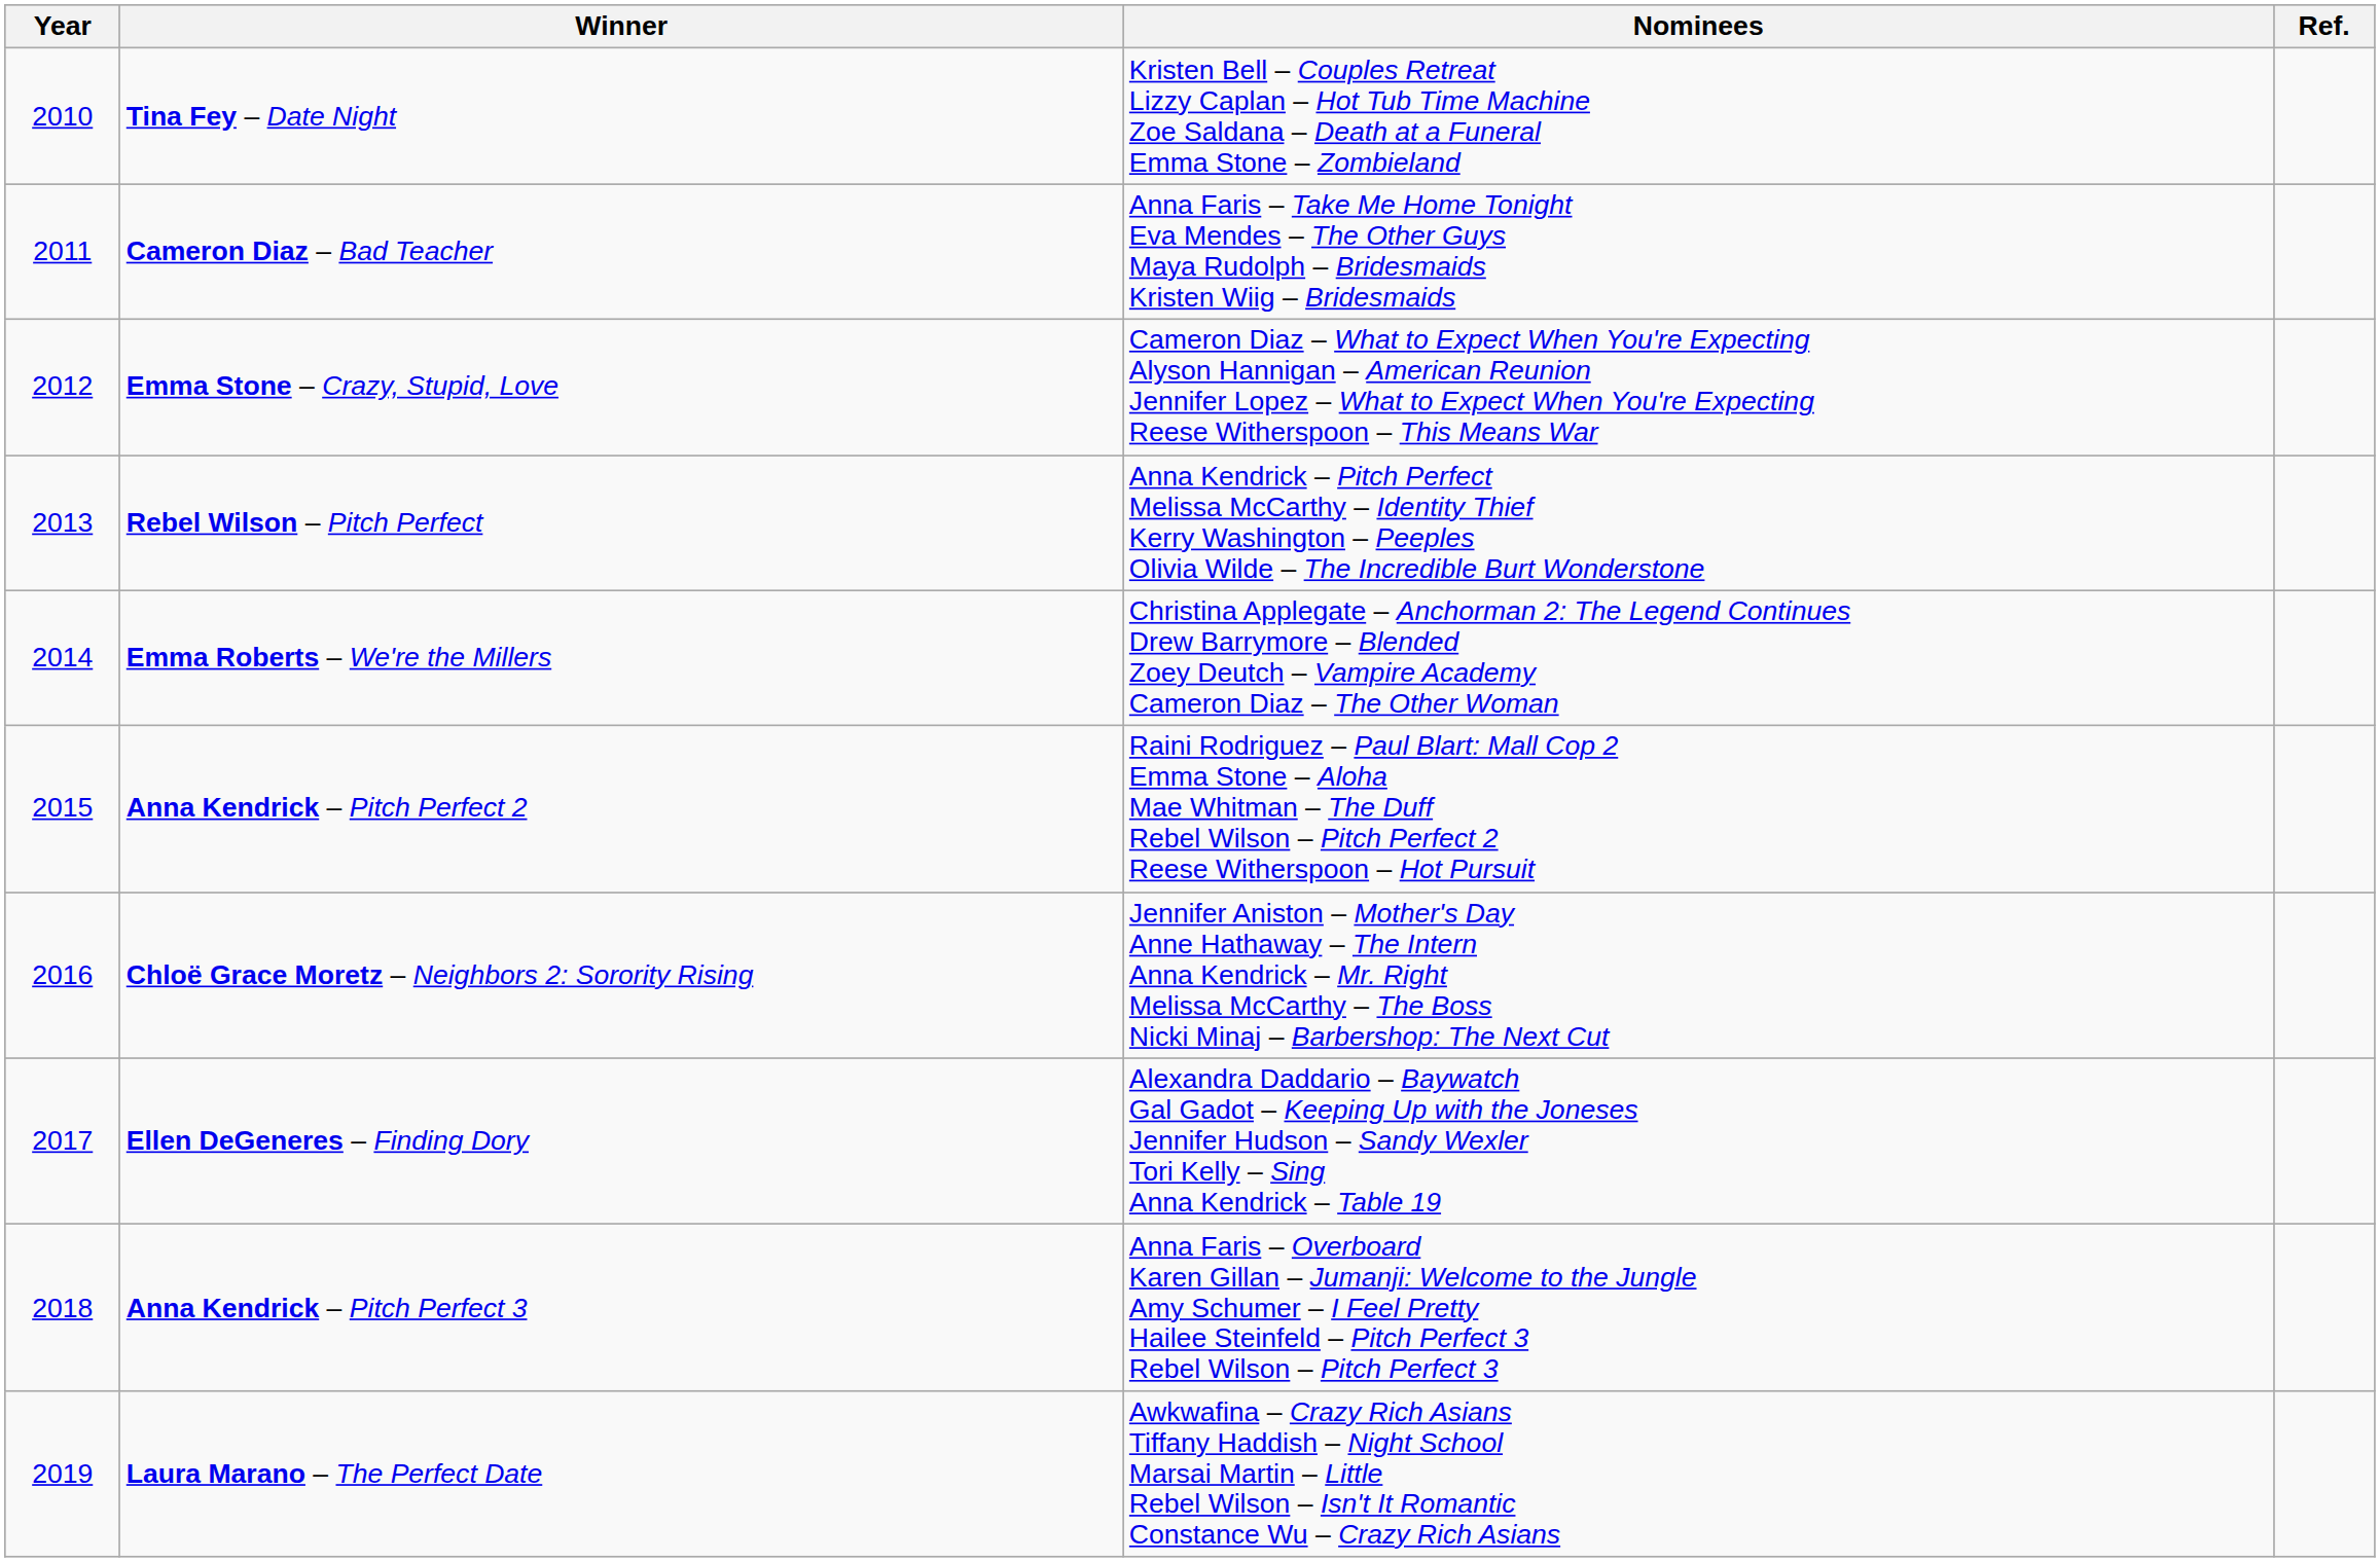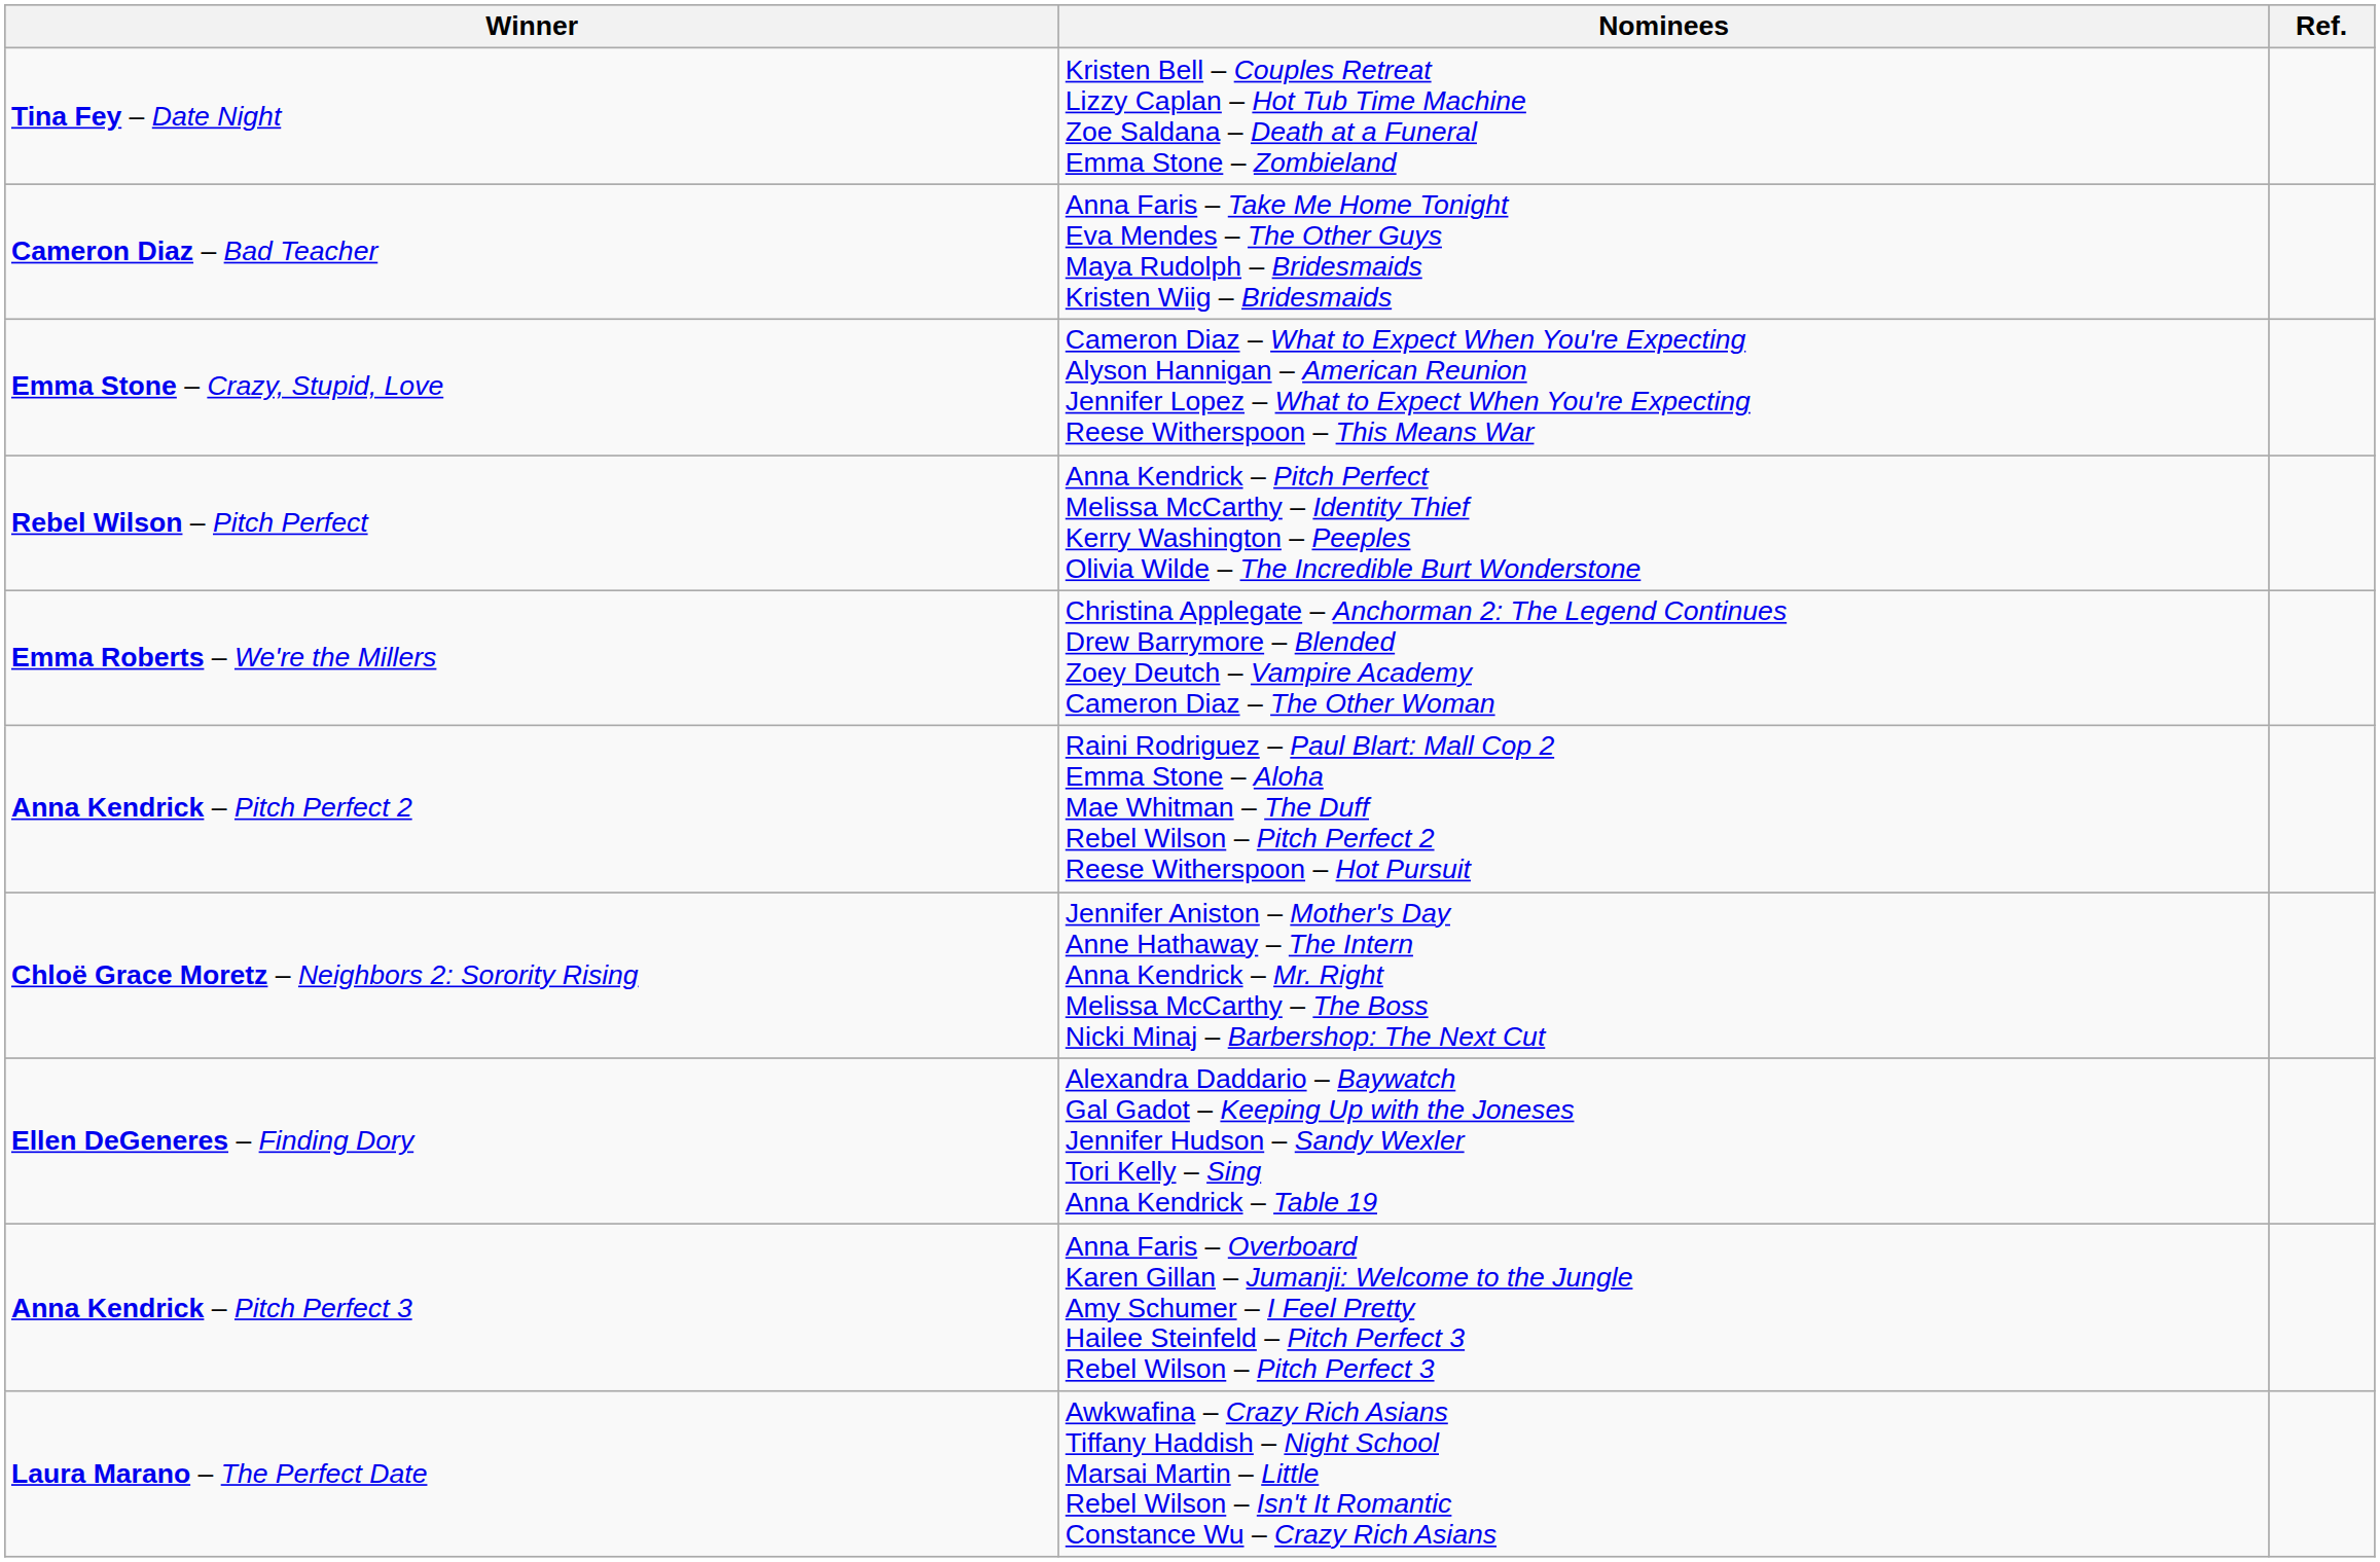 <table class="wikitable" width=70%>
 <tr>
-<th>Year</th>
 <th>Winner</th>
 <th>Nominees</th>
 <th>Ref.</th>
 </tr>
 <tr>
-<td align="center"><a href='#'>2010</a></td>
 <td><strong><a href='#'>Tina Fey</a></strong> – <em><a href='#'>Date Night</a></em></td>
 <td><a href='#'>Kristen Bell</a> – <em><a href='#'>Couples Retreat</a></em><br><a href='#'>Lizzy Caplan</a> – <em><a href='#'>Hot Tub Time Machine</a></em><br><a href='#'>Zoe Saldana</a> – <em><a href='#'>Death at a Funeral</a></em><br><a href='#'>Emma Stone</a> – <em><a href='#'>Zombieland</a></em></td>
 <td align="center"></td>
 </tr>
 <tr>
-<td align="center"><a href='#'>2011</a></td>
 <td><strong><a href='#'>Cameron Diaz</a></strong> – <em><a href='#'>Bad Teacher</a></em></td>
 <td><a href='#'>Anna Faris</a> – <em><a href='#'>Take Me Home Tonight</a></em><br><a href='#'>Eva Mendes</a> – <em><a href='#'>The Other Guys</a></em><br><a href='#'>Maya Rudolph</a> – <em><a href='#'>Bridesmaids</a></em><br><a href='#'>Kristen Wiig</a> – <em><a href='#'>Bridesmaids</a></em></td>
 <td align="center"></td>
 </tr>
 <tr>
-<td align="center"><a href='#'>2012</a></td>
 <td><strong><a href='#'>Emma Stone</a></strong> – <em><a href='#'>Crazy, Stupid, Love</a></em></td>
 <td><a href='#'>Cameron Diaz</a> – <em><a href='#'>What to Expect When You're Expecting</a></em><br><a href='#'>Alyson Hannigan</a> – <em><a href='#'>American Reunion</a></em><br><a href='#'>Jennifer Lopez</a> – <em><a href='#'>What to Expect When You're Expecting</a></em><br><a href='#'>Reese Witherspoon</a> – <em><a href='#'>This Means War</a></em></td>
 <td align="center"></td>
 </tr>
 <tr>
-<td align="center"><a href='#'>2013</a></td>
 <td><strong><a href='#'>Rebel Wilson</a></strong> – <em><a href='#'>Pitch Perfect</a></em></td>
 <td><a href='#'>Anna Kendrick</a> – <em><a href='#'>Pitch Perfect</a></em><br><a href='#'>Melissa McCarthy</a> – <em><a href='#'>Identity Thief</a></em><br><a href='#'>Kerry Washington</a> – <em><a href='#'>Peeples</a></em><br><a href='#'>Olivia Wilde</a> – <em><a href='#'>The Incredible Burt Wonderstone</a></em></td>
 <td align="center"></td>
 </tr>
 <tr>
-<td align="center"><a href='#'>2014</a></td>
 <td><strong><a href='#'>Emma Roberts</a></strong> – <em><a href='#'>We're the Millers</a></em></td>
 <td><a href='#'>Christina Applegate</a> – <em><a href='#'>Anchorman 2: The Legend Continues</a></em><br><a href='#'>Drew Barrymore</a> – <em><a href='#'>Blended</a></em><br><a href='#'>Zoey Deutch</a> – <em><a href='#'>Vampire Academy</a></em><br><a href='#'>Cameron Diaz</a> – <em><a href='#'>The Other Woman</a></em></td>
 <td align="center"></td>
 </tr>
 <tr>
-<td align="center"><a href='#'>2015</a></td>
 <td><strong><a href='#'>Anna Kendrick</a></strong> – <em><a href='#'>Pitch Perfect 2</a></em></td>
 <td><a href='#'>Raini Rodriguez</a> – <em><a href='#'>Paul Blart: Mall Cop 2</a></em><br><a href='#'>Emma Stone</a> – <em><a href='#'>Aloha</a></em><br><a href='#'>Mae Whitman</a> – <em><a href='#'>The Duff</a></em><br><a href='#'>Rebel Wilson</a> – <em><a href='#'>Pitch Perfect 2</a></em><br><a href='#'>Reese Witherspoon</a> – <em><a href='#'>Hot Pursuit</a></em></td>
 <td align="center"></td>
 </tr>
 <tr>
-<td align="center"><a href='#'>2016</a></td>
 <td><strong><a href='#'>Chloë Grace Moretz</a></strong> – <em><a href='#'>Neighbors 2: Sorority Rising</a></em></td>
 <td><a href='#'>Jennifer Aniston</a> – <em><a href='#'>Mother's Day</a></em><br><a href='#'>Anne Hathaway</a> – <em><a href='#'>The Intern</a></em><br><a href='#'>Anna Kendrick</a> – <em><a href='#'>Mr. Right</a></em><br><a href='#'>Melissa McCarthy</a> – <em><a href='#'>The Boss</a></em><br><a href='#'>Nicki Minaj</a> – <em><a href='#'>Barbershop: The Next Cut</a></em></td>
 <td align="center"></td>
 </tr>
 <tr>
-<td align="center"><a href='#'>2017</a></td>
 <td><strong><a href='#'>Ellen DeGeneres</a></strong> – <em><a href='#'>Finding Dory</a></em></td>
 <td><a href='#'>Alexandra Daddario</a> – <em><a href='#'>Baywatch</a></em><br><a href='#'>Gal Gadot</a> – <em><a href='#'>Keeping Up with the Joneses</a></em><br><a href='#'>Jennifer Hudson</a> – <em><a href='#'>Sandy Wexler</a></em><br><a href='#'>Tori Kelly</a> – <em><a href='#'>Sing</a></em><br><a href='#'>Anna Kendrick</a> – <em><a href='#'>Table 19</a></em></td>
 <td align="center"></td>
 </tr>
 <tr>
-<td align="center"><a href='#'>2018</a></td>
 <td><strong><a href='#'>Anna Kendrick</a></strong> – <em><a href='#'>Pitch Perfect 3</a></em></td>
 <td><a href='#'>Anna Faris</a> – <em><a href='#'>Overboard</a></em><br><a href='#'>Karen Gillan</a> – <em><a href='#'>Jumanji: Welcome to the Jungle</a></em><br><a href='#'>Amy Schumer</a> – <em><a href='#'>I Feel Pretty</a></em><br><a href='#'>Hailee Steinfeld</a> – <em><a href='#'>Pitch Perfect 3</a></em><br><a href='#'>Rebel Wilson</a> – <em><a href='#'>Pitch Perfect 3</a></em></td>
 <td align="center"></td>
 </tr>
 <tr>
-<td align="center"><a href='#'>2019</a></td>
 <td><strong><a href='#'>Laura Marano</a></strong> – <em><a href='#'>The Perfect Date</a></em></td>
 <td><a href='#'>Awkwafina</a> – <em><a href='#'>Crazy Rich Asians</a></em><br><a href='#'>Tiffany Haddish</a> – <em><a href='#'>Night School</a></em><br><a href='#'>Marsai Martin</a> – <em><a href='#'>Little</a></em><br><a href='#'>Rebel Wilson</a> – <em><a href='#'>Isn't It Romantic</a></em><br><a href='#'>Constance Wu</a> – <em><a href='#'>Crazy Rich Asians</a></em></td>
 <td align="center"></td>
 </tr>
 </table>
